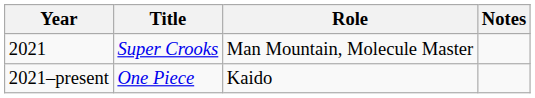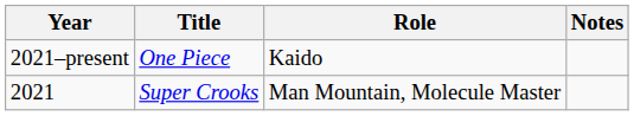 <table class="wikitable sortable">
 <tr>
 <th>Year</th>
 <th>Title</th>
 <th>Role</th>
 <th>Notes</th>
 </tr>
 <tr>
+<td>2021–present</td>
+<td><em><a href='#'>One Piece</a></em></td>
+<td>Kaido</td>
+<td></td>
+</tr>
+<tr>
 <td>2021</td>
 <td><em><a href='#'>Super Crooks</a></em></td>
 <td>Man Mountain, Molecule Master</td>
 <td></td>
 </tr>
-<tr>
-<td>2021–present</td>
-<td><em><a href='#'>One Piece</a></em></td>
-<td>Kaido</td>
-<td></td>
-</tr>
 </table>
